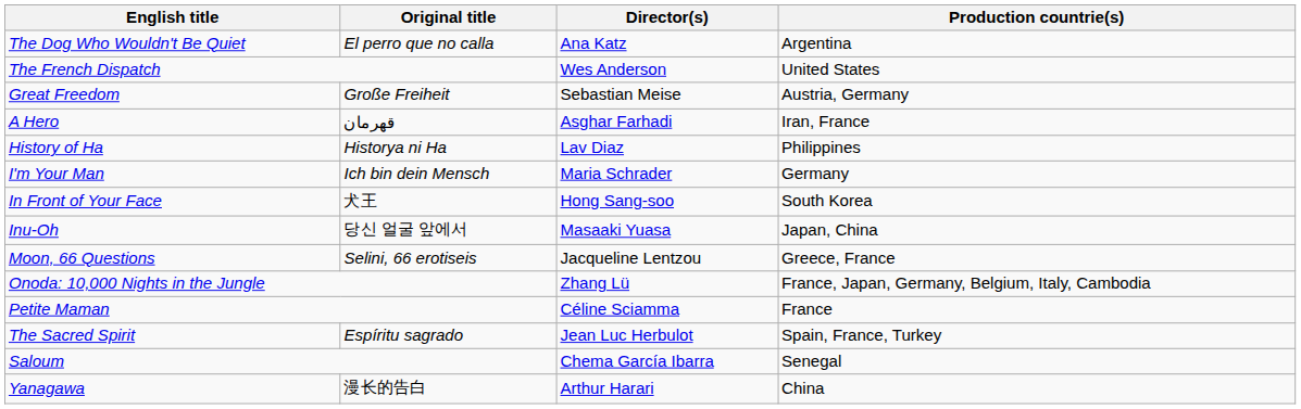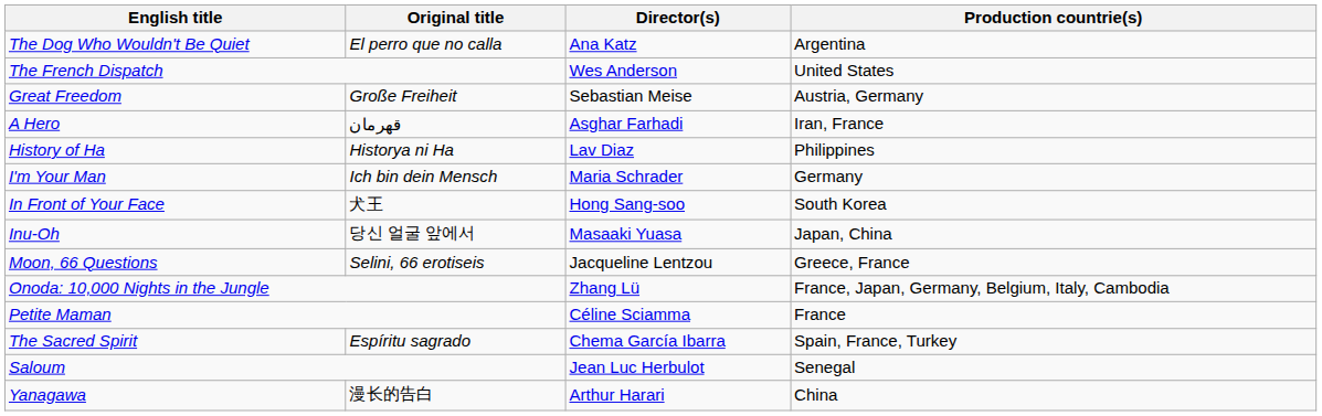 <table class="sortable wikitable" style="width:100%; margin-bottom:4px">
 <tr>
 <th scope="col">English title</th>
 <th scope="col">Original title</th>
 <th scope="col">Director(s)</th>
 <th scope="col">Production countrie(s)</th>
 </tr>
 <tr>
 <td><em><a href='#'>The Dog Who Wouldn't Be Quiet</a></em></td>
 <td><em>El perro que no calla</em></td>
 <td><a href='#'>Ana Katz</a></td>
 <td>Argentina</td>
 </tr>
 <tr>
 <td colspan="2"><em><a href='#'>The French Dispatch</a></em></td>
 <td><a href='#'>Wes Anderson</a></td>
 <td>United States</td>
 </tr>
 <tr>
 <td><em><a href='#'>Great Freedom</a></em></td>
 <td><em>Große Freiheit</em></td>
 <td>Sebastian Meise</td>
 <td>Austria, Germany</td>
 </tr>
 <tr>
 <td><em><a href='#'>A Hero</a></em></td>
 <td>قهرمان</td>
 <td><a href='#'>Asghar Farhadi</a></td>
 <td>Iran, France</td>
 </tr>
 <tr>
 <td><em><a href='#'>History of Ha</a></em></td>
 <td><em>Historya ni Ha</em></td>
 <td><a href='#'>Lav Diaz</a></td>
 <td>Philippines</td>
 </tr>
 <tr>
 <td><em><a href='#'>I'm Your Man</a></em></td>
 <td><em>Ich bin dein Mensch</em></td>
 <td><a href='#'>Maria Schrader</a></td>
 <td>Germany</td>
 </tr>
 <tr>
 <td><em><a href='#'>In Front of Your Face</a></em></td>
 <td>犬王</td>
 <td><a href='#'>Hong Sang-soo</a></td>
 <td>South Korea</td>
 </tr>
 <tr>
 <td><em><a href='#'>Inu-Oh</a></em></td>
 <td>당신 얼굴 앞에서</td>
 <td><a href='#'>Masaaki Yuasa</a></td>
 <td>Japan, China</td>
 </tr>
 <tr>
 <td><em><a href='#'>Moon, 66 Questions</a></em></td>
 <td><em>Selini, 66 erotiseis</em></td>
 <td>Jacqueline Lentzou</td>
 <td>Greece, France</td>
 </tr>
 <tr>
 <td colspan="2"><em><a href='#'>Onoda: 10,000 Nights in the Jungle</a></em></td>
 <td><a href='#'>Zhang Lü</a></td>
 <td>France, Japan, Germany, Belgium, Italy, Cambodia</td>
 </tr>
 <tr>
 <td colspan="2"><em><a href='#'>Petite Maman</a></em></td>
 <td><a href='#'>Céline Sciamma</a></td>
 <td>France</td>
 </tr>
 <tr>
 <td><em><a href='#'>The Sacred Spirit</a></em></td>
 <td><em>Espíritu sagrado</em></td>
-<td><a href='#'>Jean Luc Herbulot</a></td>
+<td><a href='#'>Chema García Ibarra</a></td>
 <td>Spain, France, Turkey</td>
 </tr>
 <tr>
 <td colspan="2"><em><a href='#'>Saloum</a></em></td>
-<td><a href='#'>Chema García Ibarra</a></td>
+<td><a href='#'>Jean Luc Herbulot</a></td>
 <td>Senegal</td>
 </tr>
 <tr>
 <td><em><a href='#'>Yanagawa</a></em></td>
 <td>漫长的告白</td>
 <td><a href='#'>Arthur Harari</a></td>
 <td>China</td>
 </tr>
 </table>
